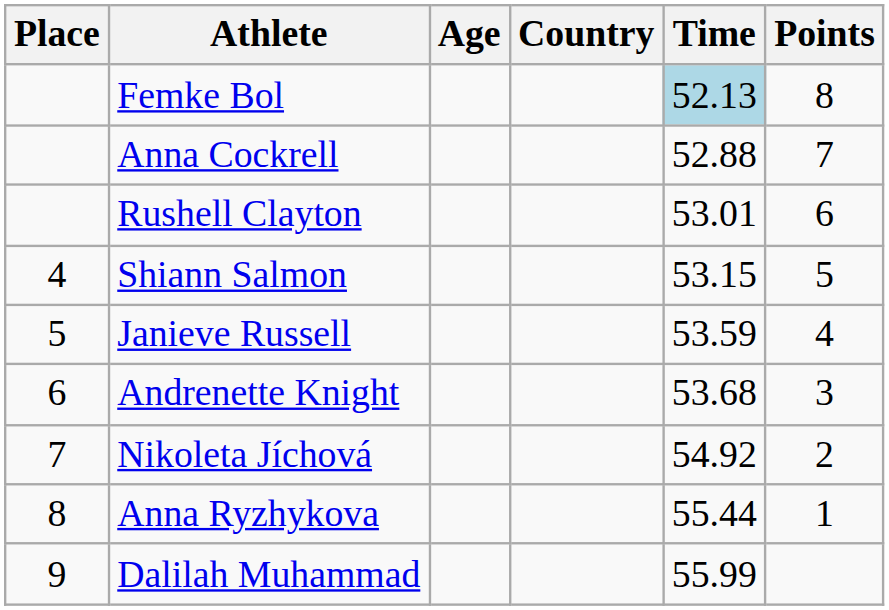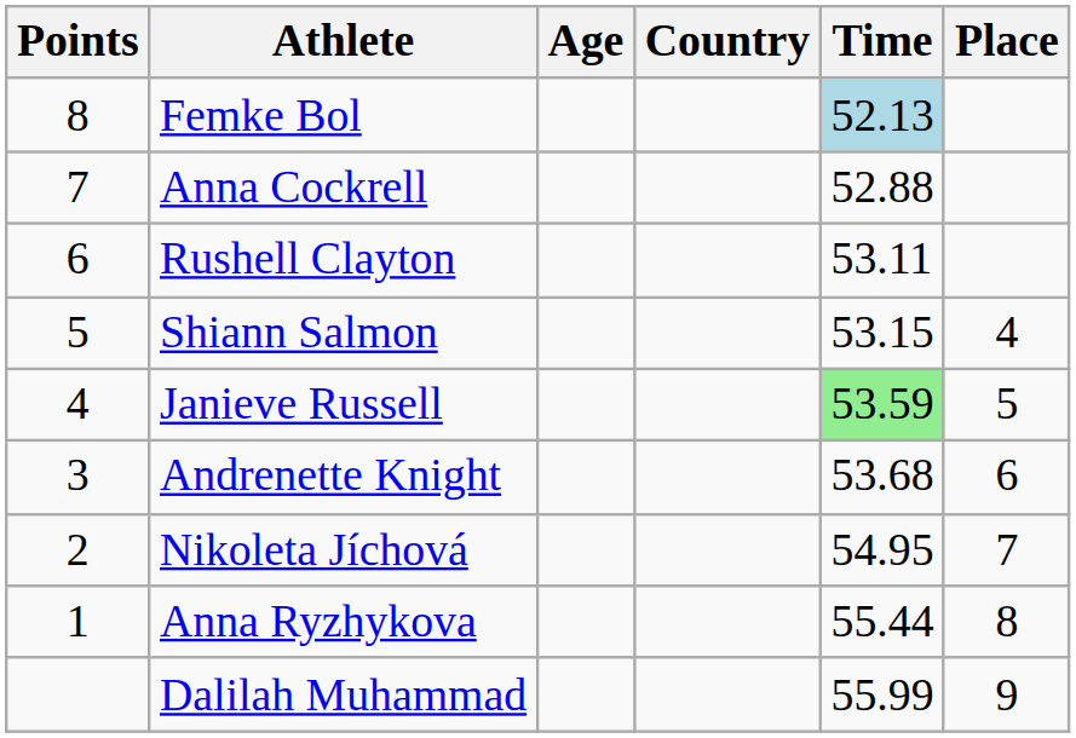 <table class="wikitable mw-datatable sortable">
 <tr>
-<th>Place</th>
+<th>Points</th>
 <th>Athlete</th>
 <th>Age</th>
 <th>Country</th>
 <th>Time</th>
-<th>Points</th>
+<th>Place</th>
 </tr>
 <tr>
-<td align=center></td>
+<td align=center>8</td>
 <td><a href='#'>Femke Bol</a></td>
 <td></td>
 <td></td>
 <td style="background: lightblue;">52.13</td>
+<td align=center></td>
+</tr>
+<tr>
+<td align=center>7</td>
+<td><a href='#'>Anna Cockrell</a></td>
+<td></td>
+<td></td>
+<td>52.88</td>
+<td align=center></td>
+</tr>
+<tr>
+<td align=center>6</td>
+<td><a href='#'>Rushell Clayton</a></td>
+<td></td>
+<td></td>
+<td>53.11</td>
+<td align=center></td>
+</tr>
+<tr>
+<td align=center>5</td>
+<td><a href='#'>Shiann Salmon</a></td>
+<td></td>
+<td></td>
+<td>53.15</td>
+<td align=center>4</td>
+</tr>
+<tr>
+<td align=center>4</td>
+<td><a href='#'>Janieve Russell</a></td>
+<td></td>
+<td></td>
+<td style="background: lightgreen;">53.59</td>
+<td align=center>5</td>
+</tr>
+<tr>
+<td align=center>3</td>
+<td><a href='#'>Andrenette Knight</a></td>
+<td></td>
+<td></td>
+<td>53.68</td>
+<td align=center>6</td>
+</tr>
+<tr>
+<td align=center>2</td>
+<td><a href='#'>Nikoleta Jíchová</a></td>
+<td></td>
+<td></td>
+<td>54.95</td>
+<td align=center>7</td>
+</tr>
+<tr>
+<td align=center>1</td>
+<td><a href='#'>Anna Ryzhykova</a></td>
+<td></td>
+<td></td>
+<td>55.44</td>
 <td align=center>8</td>
 </tr>
 <tr>
 <td align=center></td>
-<td><a href='#'>Anna Cockrell</a></td>
-<td></td>
-<td></td>
-<td>52.88</td>
-<td align=center>7</td>
-</tr>
-<tr>
-<td align=center></td>
-<td><a href='#'>Rushell Clayton</a></td>
-<td></td>
-<td></td>
-<td>53.01</td>
-<td align=center>6</td>
-</tr>
-<tr>
-<td align=center>4</td>
-<td><a href='#'>Shiann Salmon</a></td>
-<td></td>
-<td></td>
-<td>53.15</td>
-<td align=center>5</td>
-</tr>
-<tr>
-<td align=center>5</td>
-<td><a href='#'>Janieve Russell</a></td>
-<td></td>
-<td></td>
-<td>53.59</td>
-<td align=center>4</td>
-</tr>
-<tr>
-<td align=center>6</td>
-<td><a href='#'>Andrenette Knight</a></td>
-<td></td>
-<td></td>
-<td>53.68</td>
-<td align=center>3</td>
-</tr>
-<tr>
-<td align=center>7</td>
-<td><a href='#'>Nikoleta Jíchová</a></td>
-<td></td>
-<td></td>
-<td>54.92</td>
-<td align=center>2</td>
-</tr>
-<tr>
-<td align=center>8</td>
-<td><a href='#'>Anna Ryzhykova</a></td>
-<td></td>
-<td></td>
-<td>55.44</td>
-<td align=center>1</td>
-</tr>
-<tr>
-<td align=center>9</td>
 <td><a href='#'>Dalilah Muhammad</a></td>
 <td></td>
 <td></td>
 <td>55.99</td>
-<td align=center></td>
+<td align=center>9</td>
 </tr>
 </table>
